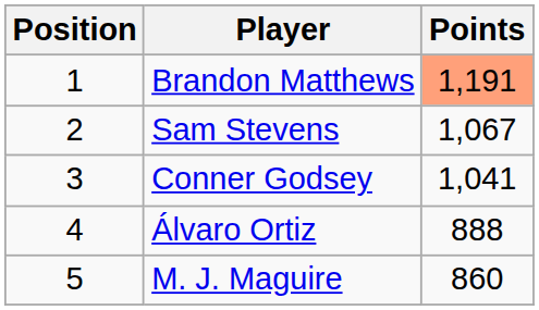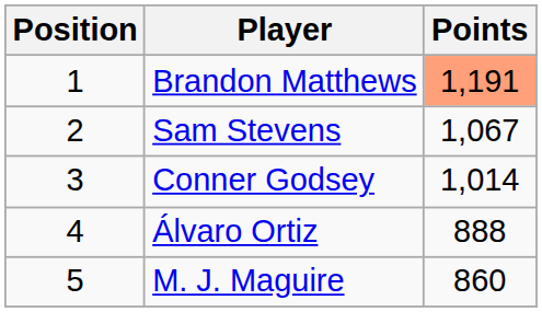 <table class=wikitable>
 <tr>
 <th>Position</th>
 <th>Player</th>
 <th>Points</th>
 </tr>
 <tr>
 <td align=center>1</td>
 <td> <a href='#'>Brandon Matthews</a></td>
 <td align=center style="background: lightsalmon;">1,191</td>
 </tr>
 <tr>
 <td align=center>2</td>
 <td> <a href='#'>Sam Stevens</a></td>
 <td align=center>1,067</td>
 </tr>
 <tr>
 <td align=center>3</td>
 <td> <a href='#'>Conner Godsey</a></td>
-<td align=center>1,041</td>
+<td align=center>1,014</td>
 </tr>
 <tr>
 <td align=center>4</td>
 <td> <a href='#'>Álvaro Ortiz</a></td>
 <td align=center>888</td>
 </tr>
 <tr>
 <td align=center>5</td>
 <td> <a href='#'>M. J. Maguire</a></td>
 <td align=center>860</td>
 </tr>
 </table>
